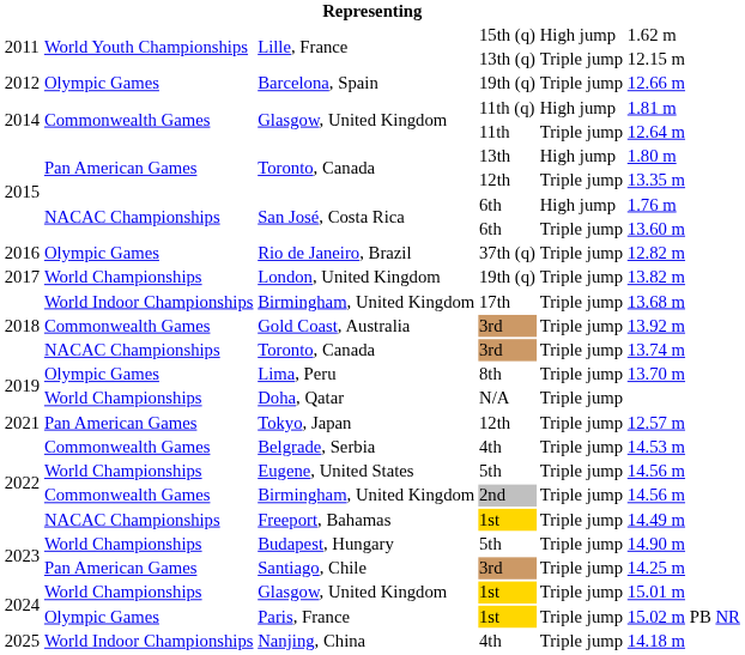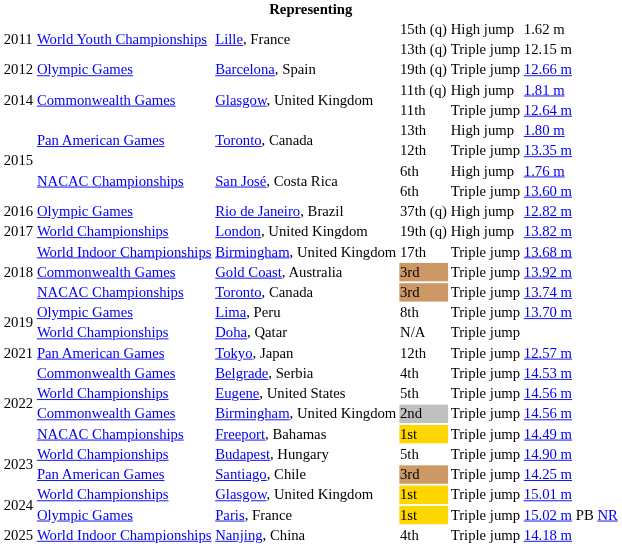 <table>
 <tr>
 <th colspan="6">Representing </th>
 </tr>
 <tr>
 <td rowspan=2>2011</td>
 <td rowspan=2><a href='#'>World Youth Championships</a></td>
 <td rowspan=2><a href='#'>Lille</a>, France</td>
 <td>15th (q)</td>
 <td>High jump</td>
 <td>1.62 m</td>
 </tr>
 <tr>
 <td>13th (q)</td>
 <td>Triple jump</td>
 <td>12.15 m</td>
 </tr>
 <tr>
 <td rowspan=1>2012</td>
 <td rowspan=1><a href='#'>Olympic Games</a></td>
 <td rowspan=1><a href='#'>Barcelona</a>, Spain</td>
 <td>19th (q)</td>
 <td>Triple jump</td>
 <td><a href='#'>12.66 m</a></td>
 </tr>
 <tr>
 <td rowspan=2>2014</td>
 <td rowspan=2><a href='#'>Commonwealth Games</a></td>
 <td rowspan=2><a href='#'>Glasgow</a>, United Kingdom</td>
 <td>11th (q)</td>
 <td>High jump</td>
 <td><a href='#'>1.81 m</a></td>
 </tr>
 <tr>
 <td>11th</td>
 <td>Triple jump</td>
 <td><a href='#'>12.64 m</a></td>
 </tr>
 <tr>
 <td rowspan=4>2015</td>
 <td rowspan=2><a href='#'>Pan American Games</a></td>
 <td rowspan=2><a href='#'>Toronto</a>, Canada</td>
 <td>13th</td>
 <td>High jump</td>
 <td><a href='#'>1.80 m</a></td>
 </tr>
 <tr>
 <td>12th</td>
 <td>Triple jump</td>
 <td><a href='#'>13.35 m</a></td>
 </tr>
 <tr>
 <td rowspan=2><a href='#'>NACAC Championships</a></td>
 <td rowspan=2><a href='#'>San José</a>, Costa Rica</td>
 <td>6th</td>
 <td>High jump</td>
 <td><a href='#'>1.76 m</a></td>
 </tr>
 <tr>
 <td>6th</td>
 <td>Triple jump</td>
 <td><a href='#'>13.60 m</a></td>
 </tr>
 <tr>
 <td rowspan=1>2016</td>
 <td rowspan=1><a href='#'>Olympic Games</a></td>
 <td rowspan=1><a href='#'>Rio de Janeiro</a>, Brazil</td>
 <td>37th (q)</td>
-<td>Triple jump</td>
+<td>High jump</td>
 <td><a href='#'>12.82 m</a></td>
 </tr>
 <tr>
 <td rowspan=1>2017</td>
 <td rowspan=1><a href='#'>World Championships</a></td>
 <td rowspan=1><a href='#'>London</a>, United Kingdom</td>
 <td>19th (q)</td>
-<td>Triple jump</td>
+<td>High jump</td>
 <td><a href='#'>13.82 m</a></td>
 </tr>
 <tr>
 <td rowspan=3>2018</td>
 <td rowspan=1><a href='#'>World Indoor Championships</a></td>
 <td><a href='#'>Birmingham</a>, United Kingdom</td>
 <td>17th</td>
 <td>Triple jump</td>
 <td><a href='#'>13.68 m</a></td>
 </tr>
 <tr>
 <td><a href='#'>Commonwealth Games</a></td>
 <td><a href='#'>Gold Coast</a>, Australia</td>
 <td bgcolor=cc9966>3rd</td>
 <td>Triple jump</td>
 <td><a href='#'>13.92 m</a></td>
 </tr>
 <tr>
 <td><a href='#'>NACAC Championships</a></td>
 <td><a href='#'>Toronto</a>, Canada</td>
 <td bgcolor=cc9966>3rd</td>
 <td>Triple jump</td>
 <td><a href='#'>13.74 m</a></td>
 </tr>
 <tr>
 <td rowspan=2>2019</td>
 <td rowspan=1><a href='#'>Olympic Games</a></td>
 <td><a href='#'>Lima</a>, Peru</td>
 <td>8th</td>
 <td>Triple jump</td>
 <td><a href='#'>13.70 m</a></td>
 </tr>
 <tr>
 <td><a href='#'>World Championships</a></td>
 <td><a href='#'>Doha</a>, Qatar</td>
 <td>N/A</td>
 <td>Triple jump</td>
 <td></td>
 </tr>
 <tr>
 <td rowspan=1>2021</td>
 <td rowspan=1><a href='#'>Pan American Games</a></td>
 <td rowspan=1><a href='#'>Tokyo</a>, Japan</td>
 <td>12th</td>
 <td>Triple jump</td>
 <td><a href='#'>12.57 m</a></td>
 </tr>
 <tr>
 <td rowspan=4>2022</td>
 <td><a href='#'>Commonwealth Games</a></td>
 <td><a href='#'>Belgrade</a>, Serbia</td>
 <td>4th</td>
 <td>Triple jump</td>
 <td><a href='#'>14.53 m</a></td>
 </tr>
 <tr>
 <td><a href='#'>World Championships</a></td>
 <td><a href='#'>Eugene</a>, United States</td>
 <td>5th</td>
 <td>Triple jump</td>
 <td><a href='#'>14.56 m</a></td>
 </tr>
 <tr>
 <td><a href='#'>Commonwealth Games</a></td>
 <td><a href='#'>Birmingham</a>, United Kingdom</td>
 <td bgcolor=silver>2nd</td>
 <td>Triple jump</td>
 <td><a href='#'>14.56 m</a></td>
 </tr>
 <tr>
 <td><a href='#'>NACAC Championships</a></td>
 <td><a href='#'>Freeport</a>, Bahamas</td>
 <td bgcolor=gold>1st</td>
 <td>Triple jump</td>
 <td><a href='#'>14.49 m</a></td>
 </tr>
 <tr>
 <td rowspan=2>2023</td>
 <td><a href='#'>World Championships</a></td>
 <td><a href='#'>Budapest</a>, Hungary</td>
 <td>5th</td>
 <td>Triple jump</td>
 <td><a href='#'>14.90 m</a></td>
 </tr>
 <tr>
 <td><a href='#'>Pan American Games</a></td>
 <td><a href='#'>Santiago</a>, Chile</td>
 <td bgcolor=cc9966>3rd</td>
 <td>Triple jump</td>
 <td><a href='#'>14.25 m</a></td>
 </tr>
 <tr>
 <td rowspan=2>2024</td>
 <td><a href='#'>World Championships</a></td>
 <td><a href='#'>Glasgow</a>, United Kingdom</td>
 <td bgcolor=gold>1st</td>
 <td>Triple jump</td>
 <td><a href='#'>15.01 m</a></td>
 </tr>
 <tr>
 <td><a href='#'>Olympic Games</a></td>
 <td><a href='#'>Paris</a>, France</td>
 <td bgcolor=gold>1st</td>
 <td>Triple jump</td>
 <td><a href='#'>15.02 m</a> PB <a href='#'>NR</a></td>
 </tr>
 <tr>
 <td>2025</td>
 <td><a href='#'>World Indoor Championships</a></td>
 <td><a href='#'>Nanjing</a>, China</td>
 <td>4th</td>
 <td>Triple jump</td>
 <td><a href='#'> 14.18 m</a></td>
 </tr>
 <tr>
 </tr>
 </table>
